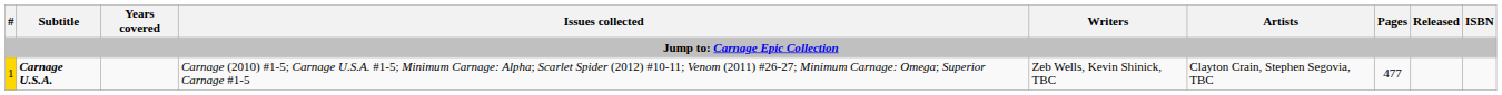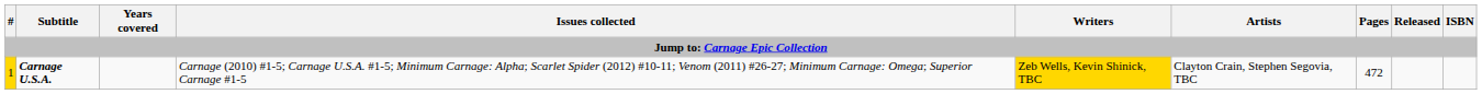 <table class="wikitable sortable" width=98%>
 <tr>
 <th class="unsortable">#</th>
 <th class="unsortable">Subtitle</th>
 <th>Years covered</th>
 <th class="unsortable">Issues collected</th>
 <th class="unsortable">Writers</th>
 <th class="unsortable">Artists</th>
 <th class="unsortable">Pages</th>
 <th>Released</th>
 <th class="unsortable">ISBN</th>
 </tr>
 <tr>
 <th colspan=9 style="background-color: silver;">Jump to: <a href='#'><em>Carnage</em> <em>Epic Collection</em></a></th>
 </tr>
 <tr>
 <td style="background: gold;">1</td>
 <td><strong><em>Carnage U.S.A.</em></strong></td>
 <td></td>
 <td><em>Carnage</em> (2010) #1-5; <em>Carnage U.S.A.</em> #1-5; <em>Minimum Carnage: Alpha</em>; <em>Scarlet Spider</em> (2012) #10-11; <em>Venom</em> (2011) #26-27; <em>Minimum Carnage: Omega</em>; <em>Superior Carnage</em> #1-5</td>
-<td>Zeb Wells, Kevin Shinick, TBC</td>
+<td style="background: gold;">Zeb Wells, Kevin Shinick, TBC</td>
 <td>Clayton Crain, Stephen Segovia, TBC</td>
-<td style="text-align: center;">477</td>
+<td style="text-align: center;">472</td>
 <td></td>
 <td></td>
 </tr>
 </table>
